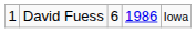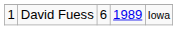 <table class="wikitable">
 <tr>
 </tr>
 <tr>
 <td>1</td>
 <td>David Fuess</td>
 <td>6</td>
-<td><a href='#'>1986</a></td>
+<td><a href='#'>1989</a></td>
 <td style="font-size:80%;">Iowa</td>
 </tr>
 </table>
